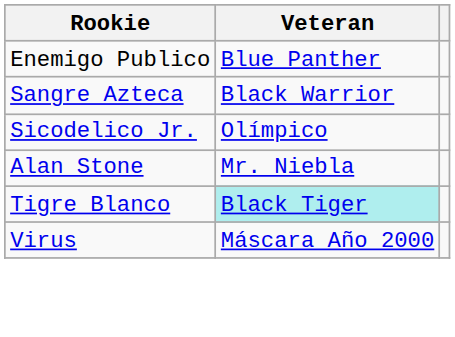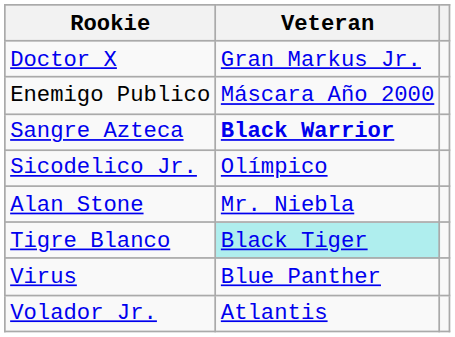 <table class="wikitable">
 <tr>
 <th>Rookie</th>
 <th>Veteran</th>
 <th></th>
 </tr>
 <tr>
+<td><a href='#'>Doctor X</a></td>
+<td><a href='#'>Gran Markus Jr.</a></td>
+<td></td>
+</tr>
+<tr>
 <td>Enemigo Publico</td>
-<td><a href='#'>Blue Panther</a></td>
+<td><a href='#'>Máscara Año 2000</a></td>
 <td></td>
 </tr>
 <tr>
 <td><a href='#'>Sangre Azteca</a></td>
-<td><a href='#'>Black Warrior</a></td>
+<td><strong><a href='#'>Black Warrior</a></strong></td>
 <td></td>
 </tr>
 <tr>
 <td><a href='#'>Sicodelico Jr.</a></td>
 <td><a href='#'>Olímpico</a></td>
 <td></td>
 </tr>
 <tr>
 <td><a href='#'>Alan Stone</a></td>
 <td><a href='#'>Mr. Niebla</a></td>
 <td></td>
 </tr>
 <tr>
 <td><a href='#'>Tigre Blanco</a></td>
 <td style="background: paleturquoise;"><a href='#'>Black Tiger</a></td>
 <td></td>
 </tr>
 <tr>
 <td><a href='#'>Virus</a></td>
-<td><a href='#'>Máscara Año 2000</a></td>
+<td><a href='#'>Blue Panther</a></td>
+<td></td>
+</tr>
+<tr>
+<td><a href='#'>Volador Jr.</a></td>
+<td><a href='#'>Atlantis</a></td>
 <td></td>
 </tr>
 </table>
